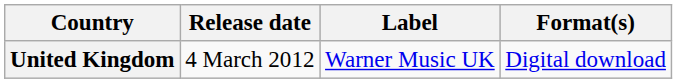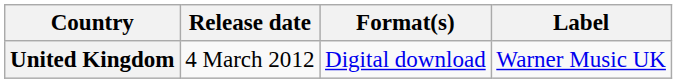 <table class="wikitable plainrowheaders" style="text-align:center;" border="1">
 <tr>
 <th scope="col">Country</th>
 <th scope="col">Release date</th>
+<th scope="col">Format(s)</th>
 <th scope="col">Label</th>
-<th scope="col">Format(s)</th>
 </tr>
 <tr>
 <th scope="row">United Kingdom</th>
 <td>4 March 2012</td>
+<td><a href='#'>Digital download</a></td>
 <td><a href='#'>Warner Music UK</a></td>
-<td><a href='#'>Digital download</a></td>
 </tr>
 </table>
